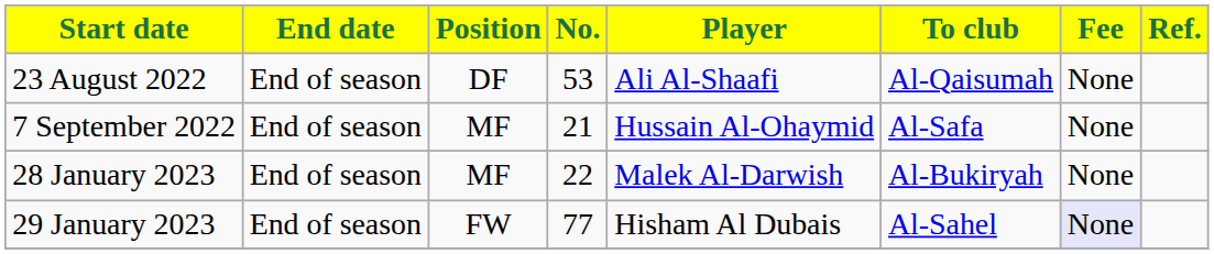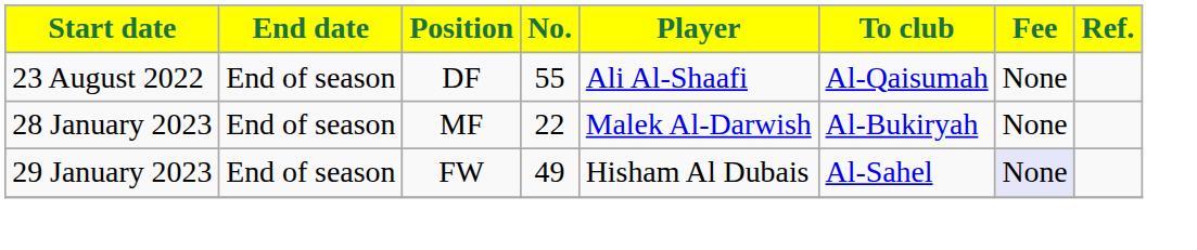 <table class="wikitable sortable">
 <tr>
 <th style="background:#FFFF00; color:#177245;">Start date</th>
 <th style="background:#FFFF00; color:#177245;">End date</th>
 <th style="background:#FFFF00; color:#177245;">Position</th>
 <th style="background:#FFFF00; color:#177245;">No.</th>
 <th style="background:#FFFF00; color:#177245;">Player</th>
 <th style="background:#FFFF00; color:#177245;">To club</th>
 <th style="background:#FFFF00; color:#177245;">Fee</th>
 <th style="background:#FFFF00; color:#177245;">Ref.</th>
 </tr>
 <tr>
 <td>23 August 2022</td>
 <td>End of season</td>
 <td style="text-align:center;">DF</td>
-<td style="text-align:center;">53</td>
+<td style="text-align:center;">55</td>
 <td style="text-align:left;"> <a href='#'>Ali Al-Shaafi</a></td>
 <td style="text-align:left;"> <a href='#'>Al-Qaisumah</a></td>
-<td>None</td>
-<td></td>
-</tr>
-<tr>
-<td>7 September 2022</td>
-<td>End of season</td>
-<td style="text-align:center;">MF</td>
-<td style="text-align:center;">21</td>
-<td style="text-align:left;"> <a href='#'>Hussain Al-Ohaymid</a></td>
-<td style="text-align:left;"> <a href='#'>Al-Safa</a></td>
 <td>None</td>
 <td></td>
 </tr>
 <tr>
 <td>28 January 2023</td>
 <td>End of season</td>
 <td style="text-align:center;">MF</td>
 <td style="text-align:center;">22</td>
 <td style="text-align:left;"> <a href='#'>Malek Al-Darwish</a></td>
 <td style="text-align:left;"> <a href='#'>Al-Bukiryah</a></td>
 <td>None</td>
 <td></td>
 </tr>
 <tr>
 <td>29 January 2023</td>
 <td>End of season</td>
 <td style="text-align:center;">FW</td>
-<td style="text-align:center;">77</td>
+<td style="text-align:center;">49</td>
 <td style="text-align:left;"> Hisham Al Dubais</td>
 <td style="text-align:left;"> <a href='#'>Al-Sahel</a></td>
 <td style="background: lavender;">None</td>
 <td></td>
 </tr>
 <tr>
 </tr>
 </table>
